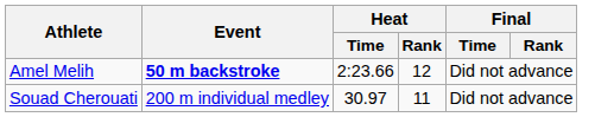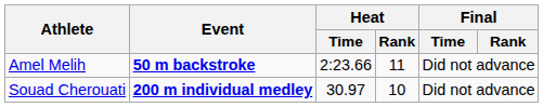 <table class=wikitable style="font-size:90%">
 <tr>
 <th rowspan="2">Athlete</th>
 <th rowspan="2">Event</th>
 <th colspan="2">Heat</th>
 <th colspan="2">Final</th>
 </tr>
 <tr style="font-size:95%">
 <th>Time</th>
 <th>Rank</th>
 <th>Time</th>
 <th>Rank</th>
 </tr>
 <tr align=center>
 <td align=left><a href='#'>Amel Melih</a></td>
 <td align=left><strong><a href='#'>50 m backstroke</a></strong></td>
 <td>2:23.66</td>
-<td>12</td>
+<td>11</td>
 <td colspan=2>Did not advance</td>
 </tr>
 <tr align=center>
 <td align=left><a href='#'>Souad Cherouati</a></td>
-<td align=left><a href='#'>200 m individual medley</a></td>
+<td align=left><strong><a href='#'>200 m individual medley</a></strong></td>
 <td>30.97</td>
-<td>11</td>
+<td>10</td>
 <td colspan=2>Did not advance</td>
 </tr>
 </table>
